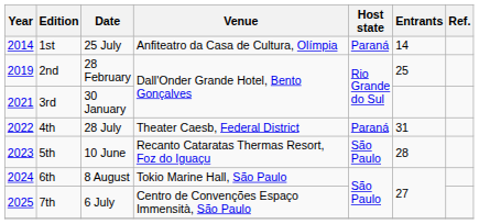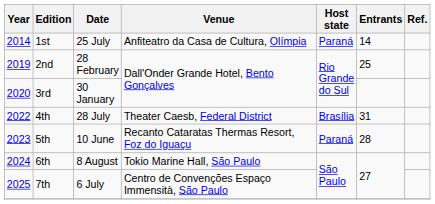 <table class="wikitable defaultcenter col3left col4left" style="font-size:95%;">
 <tr>
 <th>Year</th>
 <th>Edition</th>
 <th>Date</th>
 <th width=320px>Venue</th>
 <th>Host state</th>
 <th>Entrants</th>
 <th>Ref.</th>
 </tr>
 <tr>
 <td><a href='#'>2014</a></td>
 <td>1st</td>
 <td>25 July</td>
 <td>Anfiteatro da Casa de Cultura, <a href='#'>Olímpia</a></td>
 <td><a href='#'> Paraná</a></td>
 <td>14</td>
 <td></td>
 </tr>
 <tr>
 <td><a href='#'>2019</a></td>
 <td>2nd</td>
 <td>28 February</td>
 <td rowspan=2>Dall'Onder Grande Hotel, <a href='#'>Bento Gonçalves</a></td>
 <td rowspan=2><a href='#'>Rio Grande do Sul</a></td>
 <td>25</td>
 <td></td>
 </tr>
 <tr>
-<td><a href='#'>2021</a></td>
+<td><a href='#'>2020</a></td>
 <td>3rd</td>
 <td>30 January</td>
 <td></td>
 <td></td>
 </tr>
 <tr>
 <td><a href='#'>2022</a></td>
 <td>4th</td>
 <td>28 July</td>
 <td>Theater Caesb, <a href='#'>Federal District</a></td>
-<td><a href='#'> Paraná</a></td>
+<td><a href='#'>Brasília</a></td>
 <td>31</td>
 <td></td>
 </tr>
 <tr>
 <td><a href='#'>2023</a></td>
 <td>5th</td>
 <td>10 June</td>
 <td>Recanto Cataratas Thermas Resort, <a href='#'>Foz do Iguaçu</a></td>
-<td><a href='#'> São Paulo</a></td>
+<td><a href='#'> Paraná</a></td>
 <td>28</td>
 <td></td>
 </tr>
 <tr>
 <td><a href='#'>2024</a></td>
 <td>6th</td>
 <td>8 August</td>
 <td>Tokio Marine Hall, <a href='#'>São Paulo</a></td>
 <td rowspan=2><a href='#'> São Paulo</a></td>
 <td rowspan=2>27</td>
 <td></td>
 </tr>
 <tr>
 <td><a href='#'>2025</a></td>
 <td>7th</td>
 <td>6 July</td>
 <td>Centro de Convenções Espaço Immensità, <a href='#'>São Paulo</a></td>
 <td></td>
 </tr>
 <tr>
 </tr>
 </table>
